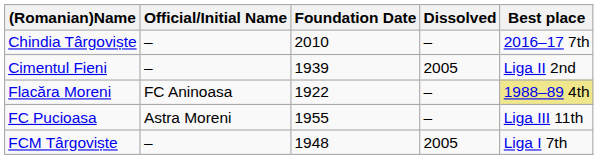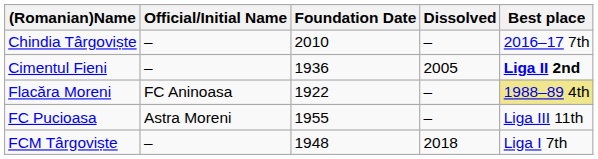 <table class="wikitable sortable mw-collapsible" style=" font-size: 87%;">
 <tr>
 <th>(Romanian)Name</th>
 <th>Official/Initial Name</th>
 <th>Foundation Date</th>
 <th>Dissolved</th>
 <th>Best place</th>
 </tr>
 <tr>
 <td><a href='#'>Chindia Târgoviște</a></td>
 <td>–</td>
 <td>2010</td>
 <td>–</td>
 <td><a href='#'>2016–17</a> 7th</td>
 </tr>
 <tr>
 <td><a href='#'>Cimentul Fieni</a></td>
 <td>–</td>
-<td>1939</td>
+<td>1936</td>
 <td>2005</td>
-<td><a href='#'>Liga II</a> 2nd</td>
+<td><strong><a href='#'>Liga II</a> 2nd</strong></td>
 </tr>
 <tr>
 <td><a href='#'>Flacăra Moreni</a></td>
 <td>FC Aninoasa</td>
 <td>1922</td>
 <td>–</td>
 <td style="background: khaki;"><a href='#'>1988–89</a> 4th</td>
 </tr>
 <tr>
 <td><a href='#'>FC Pucioasa</a></td>
 <td>Astra Moreni</td>
 <td>1955</td>
 <td>–</td>
 <td><a href='#'>Liga III</a> 11th</td>
 </tr>
 <tr>
 <td><a href='#'>FCM Târgoviște</a></td>
 <td>–</td>
 <td>1948</td>
-<td>2005</td>
+<td>2018</td>
 <td><a href='#'>Liga I</a> 7th</td>
 </tr>
 </table>
